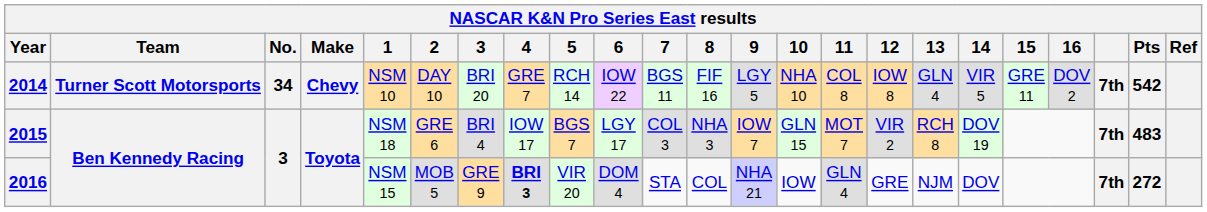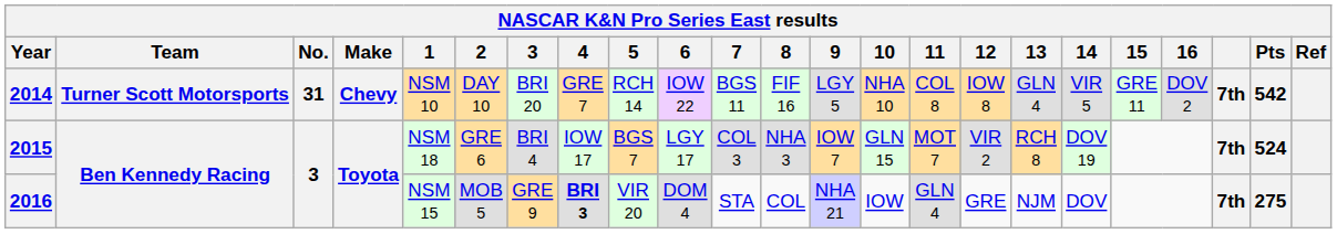 <table class="wikitable" style="text-align:center; font-size:75%">
 <tr>
 <th colspan=23><a href='#'>NASCAR K&N Pro Series East</a> results</th>
 </tr>
 <tr>
 <th>Year</th>
 <th>Team</th>
 <th>No.</th>
 <th>Make</th>
 <th>1</th>
 <th>2</th>
 <th>3</th>
 <th>4</th>
 <th>5</th>
 <th>6</th>
 <th>7</th>
 <th>8</th>
 <th>9</th>
 <th>10</th>
 <th>11</th>
 <th>12</th>
 <th>13</th>
 <th>14</th>
 <th>15</th>
 <th>16</th>
 <th></th>
 <th>Pts</th>
 <th>Ref</th>
 </tr>
 <tr>
 <th><a href='#'>2014</a></th>
 <th><a href='#'>Turner Scott Motorsports</a></th>
-<th>34</th>
+<th>31</th>
 <th><a href='#'>Chevy</a></th>
 <td style="background:#FFDF9F;"><a href='#'>NSM</a><br><small>10</small></td>
 <td style="background:#FFDF9F;"><a href='#'>DAY</a><br><small>10</small></td>
 <td style="background:#DFFFDF;"><a href='#'>BRI</a><br><small>20</small></td>
 <td style="background:#FFDF9F;"><a href='#'>GRE</a><br><small>7</small></td>
 <td style="background:#DFFFDF;"><a href='#'>RCH</a><br><small>14</small></td>
 <td style="background:#EFCFFF;"><a href='#'>IOW</a><br><small>22</small></td>
 <td style="background:#DFFFDF;"><a href='#'>BGS</a><br><small>11</small></td>
 <td style="background:#DFFFDF;"><a href='#'>FIF</a><br><small>16</small></td>
 <td style="background:#DFDFDF;"><a href='#'>LGY</a><br><small>5</small></td>
 <td style="background:#FFDF9F;"><a href='#'>NHA</a><br><small>10</small></td>
 <td style="background:#FFDF9F;"><a href='#'>COL</a><br><small>8</small></td>
 <td style="background:#FFDF9F;"><a href='#'>IOW</a><br><small>8</small></td>
 <td style="background:#DFDFDF;"><a href='#'>GLN</a><br><small>4</small></td>
 <td style="background:#DFDFDF;"><a href='#'>VIR</a><br><small>5</small></td>
 <td style="background:#DFFFDF;"><a href='#'>GRE</a><br><small>11</small></td>
 <td style="background:#DFDFDF;"><a href='#'>DOV</a><br><small>2</small></td>
 <th>7th</th>
 <th>542</th>
 <th></th>
 </tr>
 <tr>
 <th><a href='#'>2015</a></th>
 <th rowspan=2><a href='#'>Ben Kennedy Racing</a></th>
 <th rowspan=2>3</th>
 <th rowspan=2><a href='#'>Toyota</a></th>
 <td style="background:#DFFFDF;"><a href='#'>NSM</a><br><small>18</small></td>
 <td style="background:#FFDF9F;"><a href='#'>GRE</a><br><small>6</small></td>
 <td style="background:#DFDFDF;"><a href='#'>BRI</a><br><small>4</small></td>
 <td style="background:#DFFFDF;"><a href='#'>IOW</a><br><small>17</small></td>
 <td style="background:#FFDF9F;"><a href='#'>BGS</a><br><small>7</small></td>
 <td style="background:#DFFFDF;"><a href='#'>LGY</a><br><small>17</small></td>
 <td style="background:#DFDFDF;"><a href='#'>COL</a><br><small>3</small></td>
 <td style="background:#DFDFDF;"><a href='#'>NHA</a><br><small>3</small></td>
 <td style="background:#FFDF9F;"><a href='#'>IOW</a><br><small>7</small></td>
 <td style="background:#DFFFDF;"><a href='#'>GLN</a><br><small>15</small></td>
 <td style="background:#FFDF9F;"><a href='#'>MOT</a><br><small>7</small></td>
 <td style="background:#DFDFDF;"><a href='#'>VIR</a><br><small>2</small></td>
 <td style="background:#FFDF9F;"><a href='#'>RCH</a><br><small>8</small></td>
 <td style="background:#DFFFDF;"><a href='#'>DOV</a><br><small>19</small></td>
 <td colspan=2></td>
 <th>7th</th>
-<th>483</th>
+<th>524</th>
 <th></th>
 </tr>
 <tr>
 <th><a href='#'>2016</a></th>
 <td style="background:#DFFFDF;"><a href='#'>NSM</a><br><small>15</small></td>
 <td style="background:#DFDFDF;"><a href='#'>MOB</a><br><small>5</small></td>
 <td style="background:#FFDF9F;"><a href='#'>GRE</a><br><small>9</small></td>
 <td style="background:#DFDFDF;"><strong><a href='#'>BRI</a><br><small>3</small></strong></td>
 <td style="background:#DFFFDF;"><a href='#'>VIR</a><br><small>20</small></td>
 <td style="background:#DFDFDF;"><a href='#'>DOM</a><br><small>4</small></td>
 <td><a href='#'>STA</a></td>
 <td><a href='#'>COL</a></td>
 <td style="background:#CFCFFF;"><a href='#'>NHA</a><br><small>21</small></td>
 <td><a href='#'>IOW</a></td>
 <td style="background:#DFDFDF;"><a href='#'>GLN</a><br><small>4</small></td>
 <td><a href='#'>GRE</a></td>
 <td><a href='#'>NJM</a></td>
 <td><a href='#'>DOV</a></td>
 <td colspan=2></td>
 <th>7th</th>
-<th>272</th>
+<th>275</th>
 <th></th>
 </tr>
 </table>
